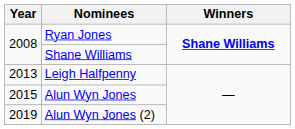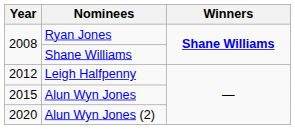 <table class="wikitable">
 <tr>
 <th width=40>Year</th>
 <th width=150>Nominees</th>
 <th width=150>Winners</th>
 </tr>
 <tr>
 <td align=center rowspan=2>2008</td>
 <td><a href='#'>Ryan Jones</a></td>
 <td align=center rowspan=2><strong><a href='#'>Shane Williams</a></strong></td>
 </tr>
 <tr>
 <td><a href='#'>Shane Williams</a></td>
 </tr>
 <tr>
-<td align=center>2013</td>
+<td align=center>2012</td>
 <td><a href='#'>Leigh Halfpenny</a></td>
 <td align=center rowspan=3>—</td>
 </tr>
 <tr>
 <td align=center>2015</td>
 <td><a href='#'>Alun Wyn Jones</a></td>
 </tr>
 <tr>
-<td align=center>2019</td>
+<td align=center>2020</td>
 <td><a href='#'>Alun Wyn Jones</a> (2)</td>
 </tr>
 </table>
